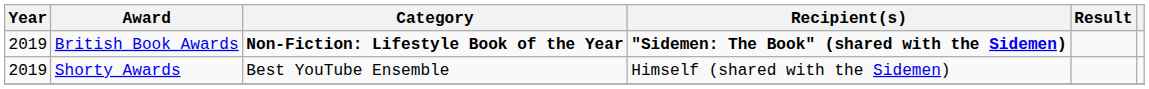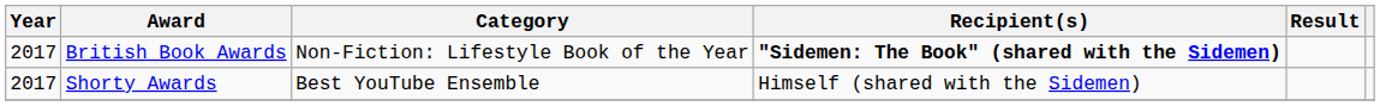 <table class="wikitable sortable">
 <tr>
 <th scope="col">Year</th>
 <th scope="col">Award</th>
 <th scope="col">Category</th>
 <th scope="col">Recipient(s)</th>
 <th scope="col">Result</th>
 <th scope="col" class="unsortable"></th>
 </tr>
 <tr>
-<td>2019</td>
+<td>2017</td>
 <td><a href='#'>British Book Awards</a></td>
-<td><strong>Non-Fiction: Lifestyle Book of the Year</strong></td>
+<td>Non-Fiction: Lifestyle Book of the Year</td>
 <td><strong>"Sidemen: The Book" (shared with the <a href='#'>Sidemen</a>)</strong></td>
 <td></td>
 <td style="text-align:center;"></td>
 </tr>
 <tr>
-<td>2019</td>
+<td>2017</td>
 <td><a href='#'>Shorty Awards</a></td>
 <td>Best YouTube Ensemble</td>
 <td>Himself (shared with the <a href='#'>Sidemen</a>)</td>
 <td></td>
 <td style="text-align:center;"></td>
 </tr>
 <tr>
 </tr>
 </table>
